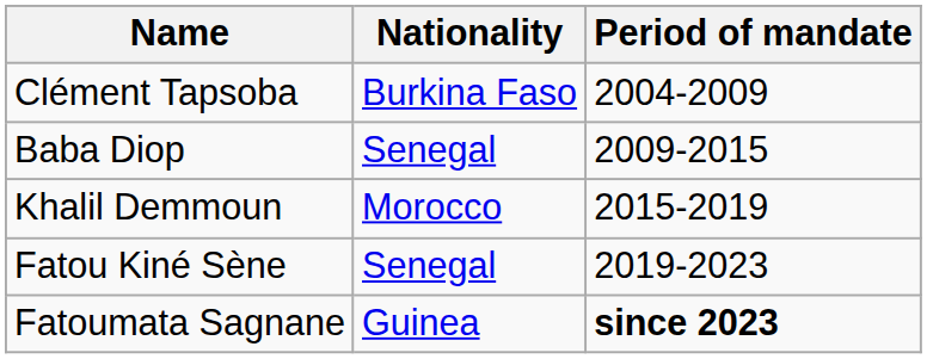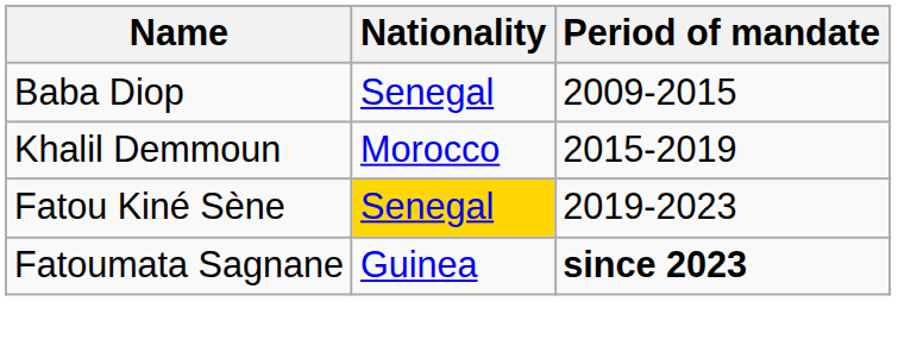 <table class="wikitable">
 <tr>
 <th>Name</th>
 <th>Nationality</th>
 <th>Period of mandate</th>
-</tr>
-<tr>
-<td>Clément Tapsoba</td>
-<td><a href='#'>Burkina Faso</a></td>
-<td>2004-2009</td>
 </tr>
 <tr>
 <td>Baba Diop</td>
 <td><a href='#'>Senegal</a></td>
 <td>2009-2015</td>
 </tr>
 <tr>
 <td>Khalil Demmoun</td>
 <td><a href='#'>Morocco</a></td>
 <td>2015-2019</td>
 </tr>
 <tr>
 <td>Fatou Kiné Sène</td>
-<td><a href='#'>Senegal</a></td>
+<td style="background: gold;"><a href='#'>Senegal</a></td>
 <td>2019-2023</td>
 </tr>
 <tr>
 <td>Fatoumata Sagnane</td>
 <td><a href='#'>Guinea</a></td>
 <td><strong>since 2023</strong></td>
 </tr>
 </table>
